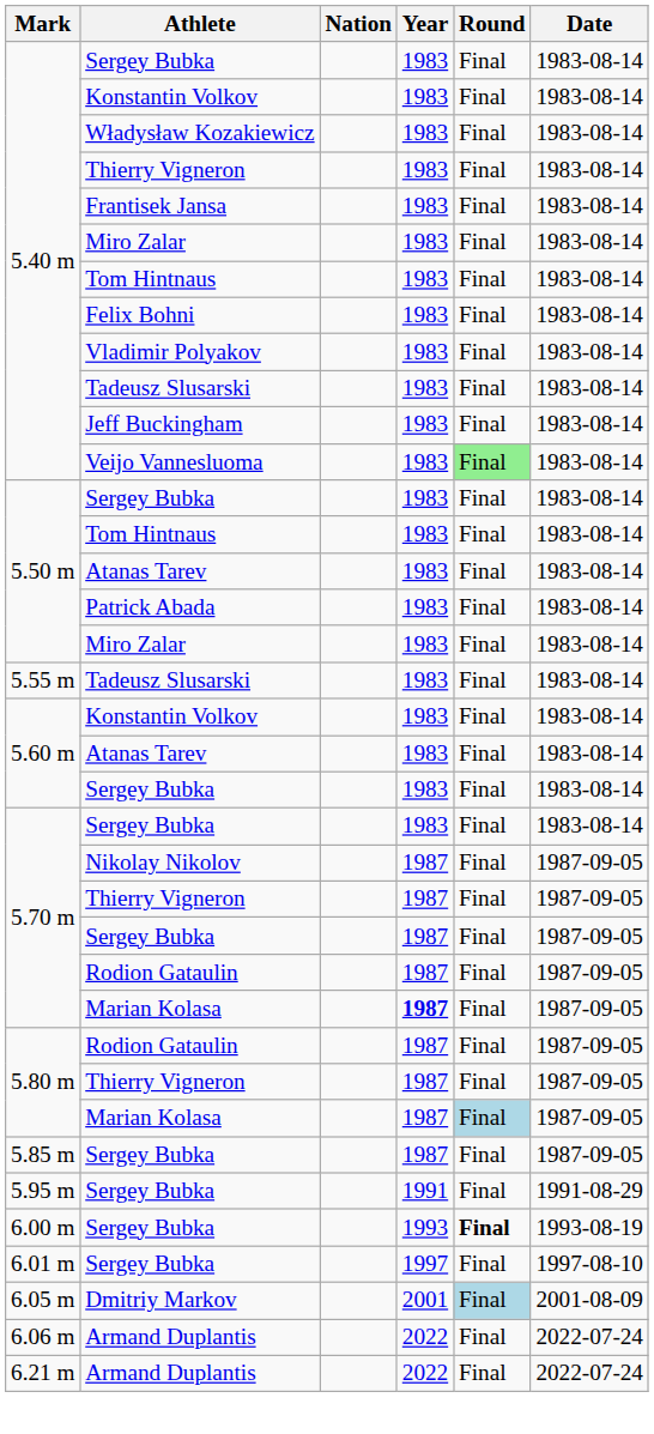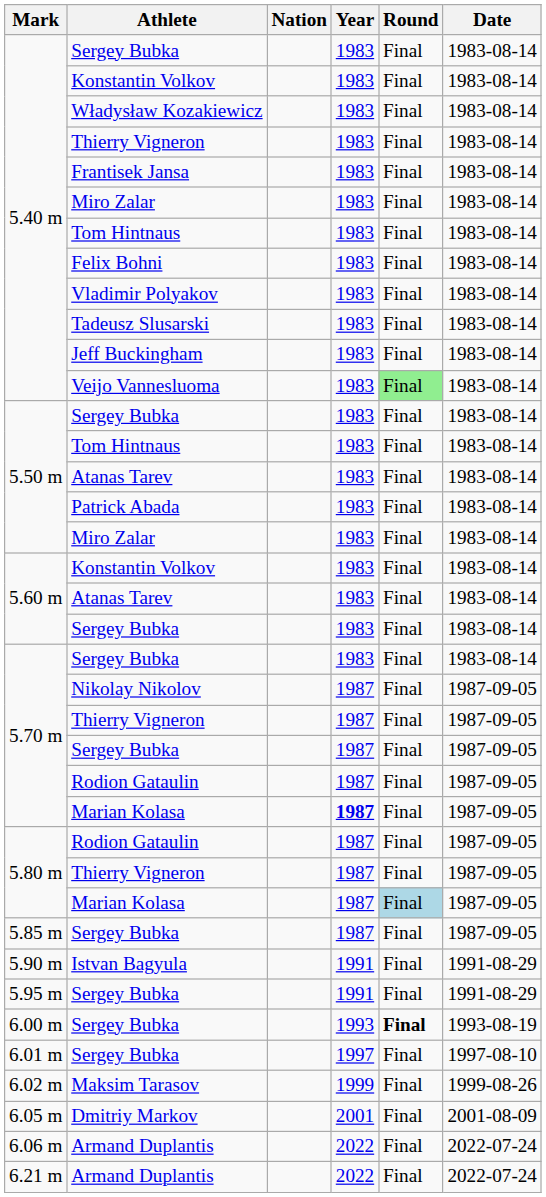 <table class="wikitable sortable">
 <tr>
 <th>Mark</th>
 <th>Athlete</th>
 <th>Nation</th>
 <th>Year</th>
 <th>Round</th>
 <th>Date</th>
 </tr>
 <tr>
 <td rowspan="12">5.40 m</td>
 <td align="left"><a href='#'>Sergey Bubka</a></td>
 <td align="left"></td>
 <td><a href='#'>1983</a></td>
 <td>Final</td>
 <td>1983-08-14</td>
 </tr>
 <tr>
 <td><a href='#'>Konstantin Volkov</a></td>
 <td></td>
 <td><a href='#'>1983</a></td>
 <td>Final</td>
 <td>1983-08-14</td>
 </tr>
 <tr>
 <td><a href='#'>Władysław Kozakiewicz</a></td>
 <td></td>
 <td><a href='#'>1983</a></td>
 <td>Final</td>
 <td>1983-08-14</td>
 </tr>
 <tr>
 <td><a href='#'>Thierry Vigneron</a></td>
 <td></td>
 <td><a href='#'>1983</a></td>
 <td>Final</td>
 <td>1983-08-14</td>
 </tr>
 <tr>
 <td><a href='#'>Frantisek Jansa</a></td>
 <td></td>
 <td><a href='#'>1983</a></td>
 <td>Final</td>
 <td>1983-08-14</td>
 </tr>
 <tr>
 <td><a href='#'>Miro Zalar</a></td>
 <td></td>
 <td><a href='#'>1983</a></td>
 <td>Final</td>
 <td>1983-08-14</td>
 </tr>
 <tr>
 <td><a href='#'>Tom Hintnaus</a></td>
 <td></td>
 <td><a href='#'>1983</a></td>
 <td>Final</td>
 <td>1983-08-14</td>
 </tr>
 <tr>
 <td><a href='#'>Felix Bohni</a></td>
 <td></td>
 <td><a href='#'>1983</a></td>
 <td>Final</td>
 <td>1983-08-14</td>
 </tr>
 <tr>
 <td><a href='#'>Vladimir Polyakov</a></td>
 <td></td>
 <td><a href='#'>1983</a></td>
 <td>Final</td>
 <td>1983-08-14</td>
 </tr>
 <tr>
 <td><a href='#'>Tadeusz Slusarski</a></td>
 <td></td>
 <td><a href='#'>1983</a></td>
 <td>Final</td>
 <td>1983-08-14</td>
 </tr>
 <tr>
 <td><a href='#'>Jeff Buckingham</a></td>
 <td></td>
 <td><a href='#'>1983</a></td>
 <td>Final</td>
 <td>1983-08-14</td>
 </tr>
 <tr>
 <td><a href='#'>Veijo Vannesluoma</a></td>
 <td></td>
 <td><a href='#'>1983</a></td>
 <td style="background: lightgreen;">Final</td>
 <td>1983-08-14</td>
 </tr>
 <tr>
 <td rowspan="5">5.50 m</td>
 <td><a href='#'>Sergey Bubka</a></td>
 <td></td>
 <td><a href='#'>1983</a></td>
 <td>Final</td>
 <td>1983-08-14</td>
 </tr>
 <tr>
 <td><a href='#'>Tom Hintnaus</a></td>
 <td></td>
 <td><a href='#'>1983</a></td>
 <td>Final</td>
 <td>1983-08-14</td>
 </tr>
 <tr>
 <td><a href='#'>Atanas Tarev</a></td>
 <td></td>
 <td><a href='#'>1983</a></td>
 <td>Final</td>
 <td>1983-08-14</td>
 </tr>
 <tr>
 <td><a href='#'>Patrick Abada</a></td>
 <td></td>
 <td><a href='#'>1983</a></td>
 <td>Final</td>
 <td>1983-08-14</td>
 </tr>
 <tr>
 <td><a href='#'>Miro Zalar</a></td>
 <td></td>
 <td><a href='#'>1983</a></td>
 <td>Final</td>
 <td>1983-08-14</td>
 </tr>
 <tr>
-<td>5.55 m</td>
-<td><a href='#'>Tadeusz Slusarski</a></td>
-<td></td>
-<td><a href='#'>1983</a></td>
-<td>Final</td>
-<td>1983-08-14</td>
-</tr>
-<tr>
 <td rowspan="3">5.60 m</td>
 <td><a href='#'>Konstantin Volkov</a></td>
 <td></td>
 <td><a href='#'>1983</a></td>
 <td>Final</td>
 <td>1983-08-14</td>
 </tr>
 <tr>
 <td><a href='#'>Atanas Tarev</a></td>
 <td></td>
 <td><a href='#'>1983</a></td>
 <td>Final</td>
 <td>1983-08-14</td>
 </tr>
 <tr>
 <td><a href='#'>Sergey Bubka</a></td>
 <td></td>
 <td><a href='#'>1983</a></td>
 <td>Final</td>
 <td>1983-08-14</td>
 </tr>
 <tr>
 <td rowspan="6">5.70 m</td>
 <td align="left"><a href='#'>Sergey Bubka</a></td>
 <td align="left"></td>
 <td><a href='#'>1983</a></td>
 <td>Final</td>
 <td>1983-08-14</td>
 </tr>
 <tr>
 <td align="left"><a href='#'>Nikolay Nikolov</a></td>
 <td align="left"></td>
 <td><a href='#'>1987</a></td>
 <td>Final</td>
 <td>1987-09-05</td>
 </tr>
 <tr>
 <td align="left"><a href='#'>Thierry Vigneron</a></td>
 <td align="left"></td>
 <td><a href='#'>1987</a></td>
 <td>Final</td>
 <td>1987-09-05</td>
 </tr>
 <tr>
 <td><a href='#'>Sergey Bubka</a></td>
 <td></td>
 <td><a href='#'>1987</a></td>
 <td>Final</td>
 <td>1987-09-05</td>
 </tr>
 <tr>
 <td><a href='#'>Rodion Gataulin</a></td>
 <td></td>
 <td><a href='#'>1987</a></td>
 <td>Final</td>
 <td>1987-09-05</td>
 </tr>
 <tr>
 <td><a href='#'>Marian Kolasa</a></td>
 <td></td>
 <td><strong><a href='#'>1987</a></strong></td>
 <td>Final</td>
 <td>1987-09-05</td>
 </tr>
 <tr>
 <td rowspan="3">5.80 m</td>
 <td><a href='#'>Rodion Gataulin</a></td>
 <td></td>
 <td><a href='#'>1987</a></td>
 <td>Final</td>
 <td>1987-09-05</td>
 </tr>
 <tr>
 <td><a href='#'>Thierry Vigneron</a></td>
 <td></td>
 <td><a href='#'>1987</a></td>
 <td>Final</td>
 <td>1987-09-05</td>
 </tr>
 <tr>
 <td><a href='#'>Marian Kolasa</a></td>
 <td></td>
 <td><a href='#'>1987</a></td>
 <td style="background: lightblue;">Final</td>
 <td>1987-09-05</td>
 </tr>
 <tr>
 <td>5.85 m</td>
 <td><a href='#'>Sergey Bubka</a></td>
 <td></td>
 <td><a href='#'>1987</a></td>
 <td>Final</td>
 <td>1987-09-05</td>
 </tr>
 <tr>
+<td>5.90 m</td>
+<td><a href='#'>Istvan Bagyula</a></td>
+<td></td>
+<td><a href='#'>1991</a></td>
+<td>Final</td>
+<td>1991-08-29</td>
+</tr>
+<tr>
 <td>5.95 m</td>
 <td><a href='#'>Sergey Bubka</a></td>
 <td></td>
 <td><a href='#'>1991</a></td>
 <td>Final</td>
 <td>1991-08-29</td>
 </tr>
 <tr>
 <td>6.00 m</td>
 <td><a href='#'>Sergey Bubka</a></td>
 <td></td>
 <td><a href='#'>1993</a></td>
 <td><strong>Final</strong></td>
 <td>1993-08-19</td>
 </tr>
 <tr>
 <td>6.01 m</td>
 <td><a href='#'>Sergey Bubka</a></td>
 <td></td>
 <td><a href='#'>1997</a></td>
 <td>Final</td>
 <td>1997-08-10</td>
 </tr>
 <tr>
+<td>6.02 m</td>
+<td><a href='#'>Maksim Tarasov</a></td>
+<td></td>
+<td><a href='#'>1999</a></td>
+<td>Final</td>
+<td>1999-08-26</td>
+</tr>
+<tr>
 <td>6.05 m</td>
 <td><a href='#'>Dmitriy Markov</a></td>
 <td></td>
 <td><a href='#'>2001</a></td>
-<td style="background: lightblue;">Final</td>
+<td>Final</td>
 <td>2001-08-09</td>
 </tr>
 <tr>
 <td>6.06 m</td>
 <td align="left"><a href='#'>Armand Duplantis</a></td>
 <td align="left"></td>
 <td><a href='#'>2022</a></td>
 <td>Final</td>
 <td>2022-07-24</td>
 </tr>
 <tr>
 <td>6.21 m </td>
 <td align="left"><a href='#'>Armand Duplantis</a></td>
 <td align="left"></td>
 <td><a href='#'>2022</a></td>
 <td>Final</td>
 <td>2022-07-24</td>
 </tr>
 </table>
